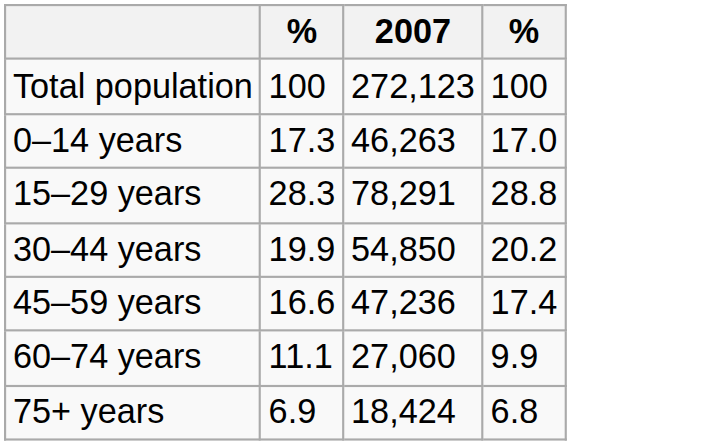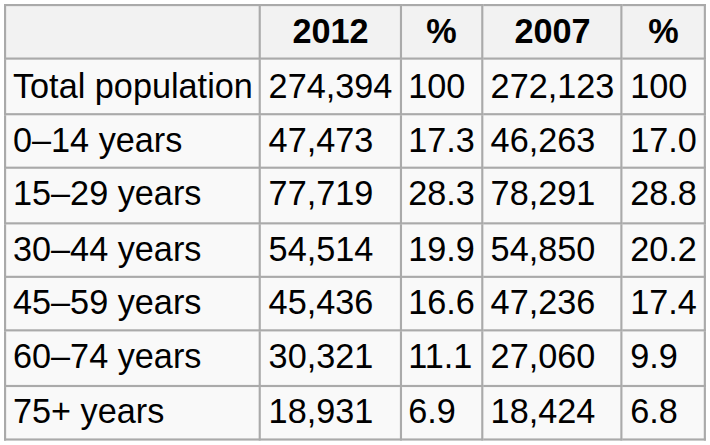 <table class="wikitable" style="padding:3px;">
 <tr>
 <th></th>
+<th>2012</th>
 <th>%</th>
 <th>2007</th>
 <th>%</th>
 </tr>
 <tr>
 <td>Total population</td>
+<td>274,394</td>
 <td>100</td>
 <td>272,123</td>
 <td>100</td>
 </tr>
 <tr>
 <td>0–14 years</td>
+<td>47,473</td>
 <td>17.3</td>
 <td>46,263</td>
 <td>17.0</td>
 </tr>
 <tr>
 <td>15–29 years</td>
+<td>77,719</td>
 <td>28.3</td>
 <td>78,291</td>
 <td>28.8</td>
 </tr>
 <tr>
 <td>30–44 years</td>
+<td>54,514</td>
 <td>19.9</td>
 <td>54,850</td>
 <td>20.2</td>
 </tr>
 <tr>
 <td>45–59 years</td>
+<td>45,436</td>
 <td>16.6</td>
 <td>47,236</td>
 <td>17.4</td>
 </tr>
 <tr>
 <td>60–74 years</td>
+<td>30,321</td>
 <td>11.1</td>
 <td>27,060</td>
 <td>9.9</td>
 </tr>
 <tr>
 <td>75+ years</td>
+<td>18,931</td>
 <td>6.9</td>
 <td>18,424</td>
 <td>6.8</td>
 </tr>
 </table>
